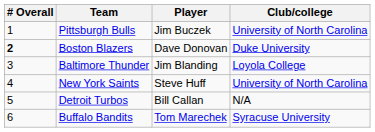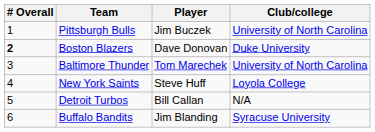 <table class="wikitable">
 <tr>
 <th># Overall</th>
 <th>Team</th>
 <th>Player</th>
 <th>Club/college</th>
 </tr>
 <tr>
 <td>1</td>
 <td><a href='#'>Pittsburgh Bulls</a></td>
 <td>Jim Buczek</td>
 <td><a href='#'>University of North Carolina</a></td>
 </tr>
 <tr>
 <td><strong>2</strong></td>
 <td><a href='#'>Boston Blazers</a></td>
 <td>Dave Donovan</td>
 <td><a href='#'>Duke University</a></td>
 </tr>
 <tr>
 <td>3</td>
 <td><a href='#'>Baltimore Thunder</a></td>
-<td>Jim Blanding</td>
-<td><a href='#'>Loyola College</a></td>
+<td><a href='#'>Tom Marechek</a></td>
+<td><a href='#'>University of North Carolina</a></td>
 </tr>
 <tr>
 <td>4</td>
 <td><a href='#'>New York Saints</a></td>
 <td>Steve Huff</td>
-<td><a href='#'>University of North Carolina</a></td>
+<td><a href='#'>Loyola College</a></td>
 </tr>
 <tr>
 <td>5</td>
 <td><a href='#'>Detroit Turbos</a></td>
 <td>Bill Callan</td>
 <td>N/A</td>
 </tr>
 <tr>
 <td>6</td>
 <td><a href='#'>Buffalo Bandits</a></td>
-<td><a href='#'>Tom Marechek</a></td>
+<td>Jim Blanding</td>
 <td><a href='#'>Syracuse University</a></td>
 </tr>
 </table>
